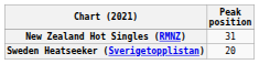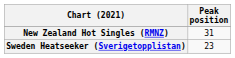 <table class="wikitable sortable plainrowheaders" style="text-align:center">
 <tr>
 <th scope="col">Chart (2021)</th>
 <th scope="col">Peak<br>position</th>
 </tr>
 <tr>
 </tr>
 <tr>
 </tr>
 <tr>
 <th scope="row">New Zealand Hot Singles (<a href='#'>RMNZ</a>)</th>
 <td>31</td>
 </tr>
 <tr>
 <th scope="row">Sweden Heatseeker (<a href='#'>Sverigetopplistan</a>)</th>
-<td>20</td>
+<td>23</td>
 </tr>
 </table>
